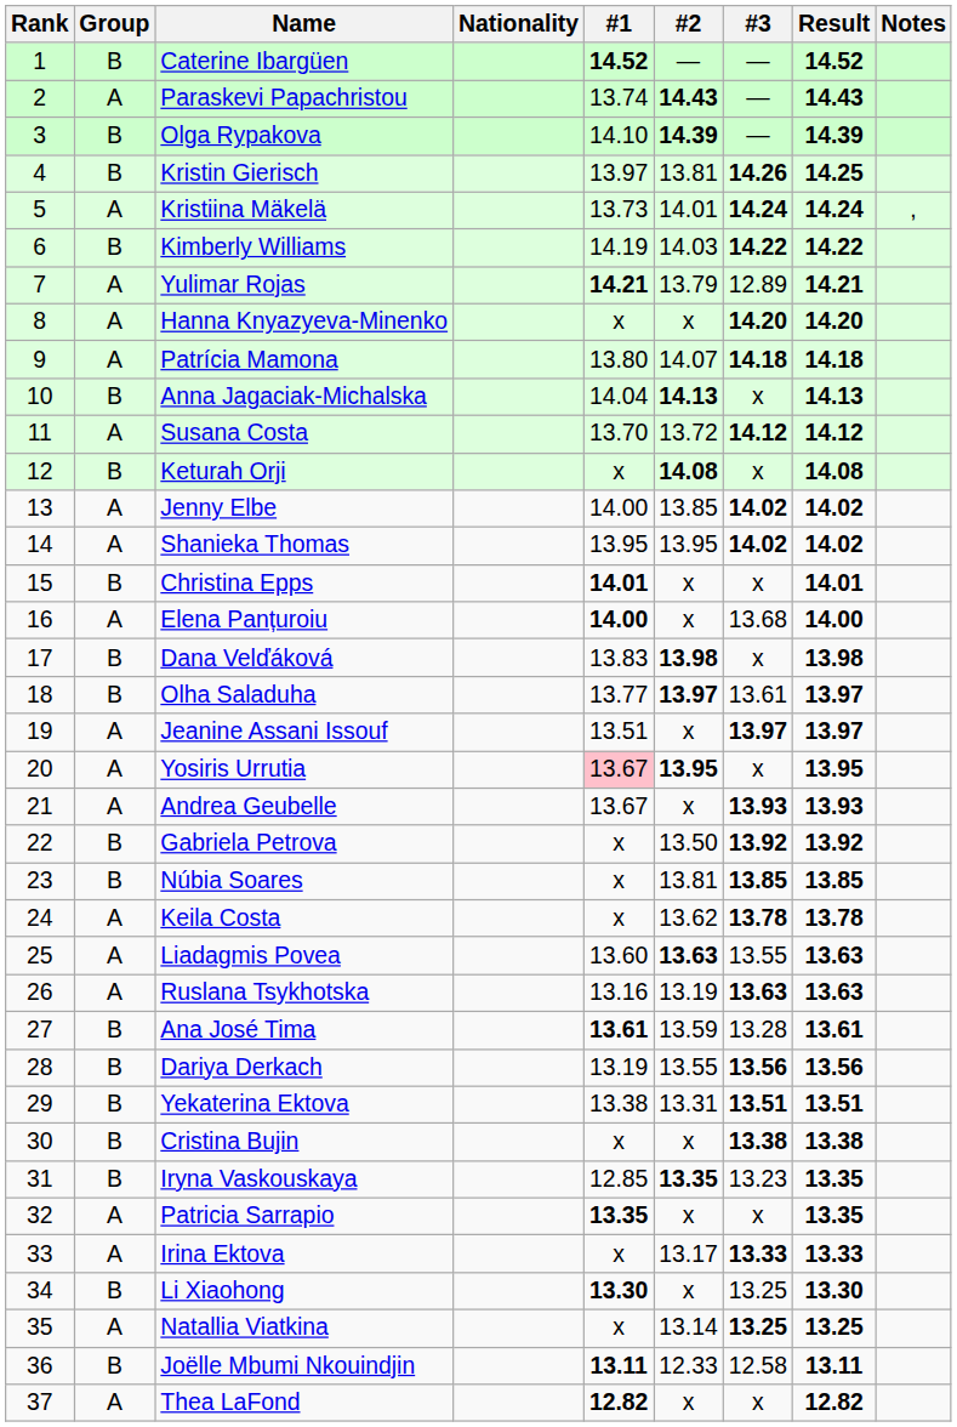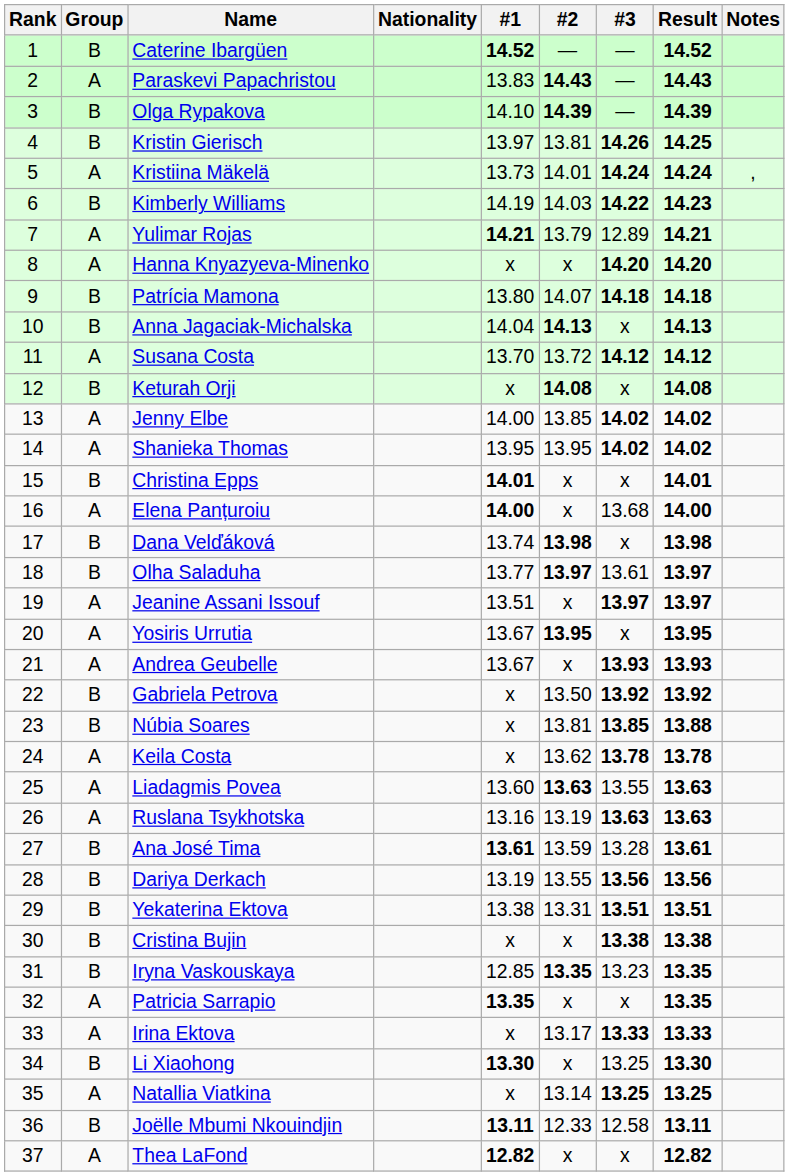 <table class="wikitable sortable" style="text-align:center">
 <tr>
 <th>Rank</th>
 <th>Group</th>
 <th>Name</th>
 <th>Nationality</th>
 <th>#1</th>
 <th>#2</th>
 <th>#3</th>
 <th>Result</th>
 <th>Notes</th>
 </tr>
 <tr bgcolor=ccffcc>
 <td>1</td>
 <td>B</td>
 <td align="left"><a href='#'>Caterine Ibargüen</a></td>
 <td align="left"></td>
 <td><strong>14.52</strong></td>
 <td>—</td>
 <td>—</td>
 <td><strong>14.52</strong></td>
 <td></td>
 </tr>
 <tr bgcolor=ccffcc>
 <td>2</td>
 <td>A</td>
 <td align="left"><a href='#'>Paraskevi Papachristou</a></td>
 <td align="left"></td>
-<td>13.74</td>
+<td>13.83</td>
 <td><strong>14.43</strong></td>
 <td>—</td>
 <td><strong>14.43</strong></td>
 <td></td>
 </tr>
 <tr bgcolor=ccffcc>
 <td>3</td>
 <td>B</td>
 <td align="left"><a href='#'>Olga Rypakova</a></td>
 <td align="left"></td>
 <td>14.10</td>
 <td><strong>14.39</strong></td>
 <td>—</td>
 <td><strong>14.39</strong></td>
 <td></td>
 </tr>
 <tr bgcolor=ddffdd>
 <td>4</td>
 <td>B</td>
 <td align="left"><a href='#'>Kristin Gierisch</a></td>
 <td align="left"></td>
 <td>13.97</td>
 <td>13.81</td>
 <td><strong>14.26</strong></td>
 <td><strong>14.25</strong></td>
 <td></td>
 </tr>
 <tr bgcolor=ddffdd>
 <td>5</td>
 <td>A</td>
 <td align="left"><a href='#'>Kristiina Mäkelä</a></td>
 <td align="left"></td>
 <td>13.73</td>
 <td>14.01</td>
 <td><strong>14.24</strong></td>
 <td><strong>14.24</strong></td>
 <td>, </td>
 </tr>
 <tr bgcolor=ddffdd>
 <td>6</td>
 <td>B</td>
 <td align="left"><a href='#'>Kimberly Williams</a></td>
 <td align="left"></td>
 <td>14.19</td>
 <td>14.03</td>
 <td><strong>14.22</strong></td>
-<td><strong>14.22</strong></td>
+<td><strong>14.23</strong></td>
 <td></td>
 </tr>
 <tr bgcolor=ddffdd>
 <td>7</td>
 <td>A</td>
 <td align="left"><a href='#'>Yulimar Rojas</a></td>
 <td align="left"></td>
 <td><strong>14.21</strong></td>
 <td>13.79</td>
 <td>12.89</td>
 <td><strong>14.21</strong></td>
 <td></td>
 </tr>
 <tr bgcolor=ddffdd>
 <td>8</td>
 <td>A</td>
 <td align="left"><a href='#'>Hanna Knyazyeva-Minenko</a></td>
 <td align="left"></td>
 <td>x</td>
 <td>x</td>
 <td><strong>14.20</strong></td>
 <td><strong>14.20</strong></td>
 <td></td>
 </tr>
 <tr bgcolor=ddffdd>
 <td>9</td>
-<td>A</td>
+<td>B</td>
 <td align="left"><a href='#'>Patrícia Mamona</a></td>
 <td align="left"></td>
 <td>13.80</td>
 <td>14.07</td>
 <td><strong>14.18</strong></td>
 <td><strong>14.18</strong></td>
 <td></td>
 </tr>
 <tr bgcolor=ddffdd>
 <td>10</td>
 <td>B</td>
 <td align="left"><a href='#'>Anna Jagaciak-Michalska</a></td>
 <td align="left"></td>
 <td>14.04</td>
 <td><strong>14.13</strong></td>
 <td>x</td>
 <td><strong>14.13</strong></td>
 <td></td>
 </tr>
 <tr bgcolor=ddffdd>
 <td>11</td>
 <td>A</td>
 <td align="left"><a href='#'>Susana Costa</a></td>
 <td align="left"></td>
 <td>13.70</td>
 <td>13.72</td>
 <td><strong>14.12</strong></td>
 <td><strong>14.12</strong></td>
 <td></td>
 </tr>
 <tr bgcolor=ddffdd>
 <td>12</td>
 <td>B</td>
 <td align="left"><a href='#'>Keturah Orji</a></td>
 <td align="left"></td>
 <td>x</td>
 <td><strong>14.08</strong></td>
 <td>x</td>
 <td><strong>14.08</strong></td>
 <td></td>
 </tr>
 <tr>
 <td>13</td>
 <td>A</td>
 <td align="left"><a href='#'>Jenny Elbe</a></td>
 <td align="left"></td>
 <td>14.00</td>
 <td>13.85</td>
 <td><strong>14.02</strong></td>
 <td><strong>14.02</strong></td>
 <td></td>
 </tr>
 <tr>
 <td>14</td>
 <td>A</td>
 <td align="left"><a href='#'>Shanieka Thomas</a></td>
 <td align="left"></td>
 <td>13.95</td>
 <td>13.95</td>
 <td><strong>14.02</strong></td>
 <td><strong>14.02</strong></td>
 <td></td>
 </tr>
 <tr>
 <td>15</td>
 <td>B</td>
 <td align="left"><a href='#'>Christina Epps</a></td>
 <td align="left"></td>
 <td><strong>14.01</strong></td>
 <td>x</td>
 <td>x</td>
 <td><strong>14.01</strong></td>
 <td></td>
 </tr>
 <tr>
 <td>16</td>
 <td>A</td>
 <td align="left"><a href='#'>Elena Panțuroiu</a></td>
 <td align="left"></td>
 <td><strong>14.00</strong></td>
 <td>x</td>
 <td>13.68</td>
 <td><strong>14.00</strong></td>
 <td></td>
 </tr>
 <tr>
 <td>17</td>
 <td>B</td>
 <td align="left"><a href='#'>Dana Velďáková</a></td>
 <td align="left"></td>
-<td>13.83</td>
+<td>13.74</td>
 <td><strong>13.98</strong></td>
 <td>x</td>
 <td><strong>13.98</strong></td>
 <td></td>
 </tr>
 <tr>
 <td>18</td>
 <td>B</td>
 <td align="left"><a href='#'>Olha Saladuha</a></td>
 <td align="left"></td>
 <td>13.77</td>
 <td><strong>13.97</strong></td>
 <td>13.61</td>
 <td><strong>13.97</strong></td>
 <td></td>
 </tr>
 <tr>
 <td>19</td>
 <td>A</td>
 <td align="left"><a href='#'>Jeanine Assani Issouf</a></td>
 <td align="left"></td>
 <td>13.51</td>
 <td>x</td>
 <td><strong>13.97</strong></td>
 <td><strong>13.97</strong></td>
 <td></td>
 </tr>
 <tr>
 <td>20</td>
 <td>A</td>
 <td align="left"><a href='#'>Yosiris Urrutia</a></td>
 <td align="left"></td>
-<td style="background: pink;">13.67</td>
+<td>13.67</td>
 <td><strong>13.95</strong></td>
 <td>x</td>
 <td><strong>13.95</strong></td>
 <td></td>
 </tr>
 <tr>
 <td>21</td>
 <td>A</td>
 <td align="left"><a href='#'>Andrea Geubelle</a></td>
 <td align="left"></td>
 <td>13.67</td>
 <td>x</td>
 <td><strong>13.93</strong></td>
 <td><strong>13.93</strong></td>
 <td></td>
 </tr>
 <tr>
 <td>22</td>
 <td>B</td>
 <td align="left"><a href='#'>Gabriela Petrova</a></td>
 <td align="left"></td>
 <td>x</td>
 <td>13.50</td>
 <td><strong>13.92</strong></td>
 <td><strong>13.92</strong></td>
 <td></td>
 </tr>
 <tr>
 <td>23</td>
 <td>B</td>
 <td align="left"><a href='#'>Núbia Soares</a></td>
 <td align="left"></td>
 <td>x</td>
 <td>13.81</td>
 <td><strong>13.85</strong></td>
-<td><strong>13.85</strong></td>
+<td><strong>13.88</strong></td>
 <td></td>
 </tr>
 <tr>
 <td>24</td>
 <td>A</td>
 <td align="left"><a href='#'>Keila Costa</a></td>
 <td align="left"></td>
 <td>x</td>
 <td>13.62</td>
 <td><strong>13.78</strong></td>
 <td><strong>13.78</strong></td>
 <td></td>
 </tr>
 <tr>
 <td>25</td>
 <td>A</td>
 <td align="left"><a href='#'>Liadagmis Povea</a></td>
 <td align="left"></td>
 <td>13.60</td>
 <td><strong>13.63</strong></td>
 <td>13.55</td>
 <td><strong>13.63</strong></td>
 <td></td>
 </tr>
 <tr>
 <td>26</td>
 <td>A</td>
 <td align="left"><a href='#'>Ruslana Tsykhotska</a></td>
 <td align="left"></td>
 <td>13.16</td>
 <td>13.19</td>
 <td><strong>13.63</strong></td>
 <td><strong>13.63</strong></td>
 <td></td>
 </tr>
 <tr>
 <td>27</td>
 <td>B</td>
 <td align="left"><a href='#'>Ana José Tima</a></td>
 <td align="left"></td>
 <td><strong>13.61</strong></td>
 <td>13.59</td>
 <td>13.28</td>
 <td><strong>13.61</strong></td>
 <td></td>
 </tr>
 <tr>
 <td>28</td>
 <td>B</td>
 <td align="left"><a href='#'>Dariya Derkach</a></td>
 <td align="left"></td>
 <td>13.19</td>
 <td>13.55</td>
 <td><strong>13.56</strong></td>
 <td><strong>13.56</strong></td>
 <td></td>
 </tr>
 <tr>
 <td>29</td>
 <td>B</td>
 <td align="left"><a href='#'>Yekaterina Ektova</a></td>
 <td align="left"></td>
 <td>13.38</td>
 <td>13.31</td>
 <td><strong>13.51</strong></td>
 <td><strong>13.51</strong></td>
 <td></td>
 </tr>
 <tr>
 <td>30</td>
 <td>B</td>
 <td align="left"><a href='#'>Cristina Bujin</a></td>
 <td align="left"></td>
 <td>x</td>
 <td>x</td>
 <td><strong>13.38</strong></td>
 <td><strong>13.38</strong></td>
 <td></td>
 </tr>
 <tr>
 <td>31</td>
 <td>B</td>
 <td align="left"><a href='#'>Iryna Vaskouskaya</a></td>
 <td align="left"></td>
 <td>12.85</td>
 <td><strong>13.35</strong></td>
 <td>13.23</td>
 <td><strong>13.35</strong></td>
 <td></td>
 </tr>
 <tr>
 <td>32</td>
 <td>A</td>
 <td align="left"><a href='#'>Patricia Sarrapio</a></td>
 <td align="left"></td>
 <td><strong>13.35</strong></td>
 <td>x</td>
 <td>x</td>
 <td><strong>13.35</strong></td>
 <td></td>
 </tr>
 <tr>
 <td>33</td>
 <td>A</td>
 <td align="left"><a href='#'>Irina Ektova</a></td>
 <td align="left"></td>
 <td>x</td>
 <td>13.17</td>
 <td><strong>13.33</strong></td>
 <td><strong>13.33</strong></td>
 <td></td>
 </tr>
 <tr>
 <td>34</td>
 <td>B</td>
 <td align="left"><a href='#'>Li Xiaohong</a></td>
 <td align="left"></td>
 <td><strong>13.30</strong></td>
 <td>x</td>
 <td>13.25</td>
 <td><strong>13.30</strong></td>
 <td></td>
 </tr>
 <tr>
 <td>35</td>
 <td>A</td>
 <td align="left"><a href='#'>Natallia Viatkina</a></td>
 <td align="left"></td>
 <td>x</td>
 <td>13.14</td>
 <td><strong>13.25</strong></td>
 <td><strong>13.25</strong></td>
 <td></td>
 </tr>
 <tr>
 <td>36</td>
 <td>B</td>
 <td align="left"><a href='#'>Joëlle Mbumi Nkouindjin</a></td>
 <td align="left"></td>
 <td><strong>13.11</strong></td>
 <td>12.33</td>
 <td>12.58</td>
 <td><strong>13.11</strong></td>
 <td></td>
 </tr>
 <tr>
 <td>37</td>
 <td>A</td>
 <td align="left"><a href='#'>Thea LaFond</a></td>
 <td align="left"></td>
 <td><strong>12.82</strong></td>
 <td>x</td>
 <td>x</td>
 <td><strong>12.82</strong></td>
 <td></td>
 </tr>
 </table>
